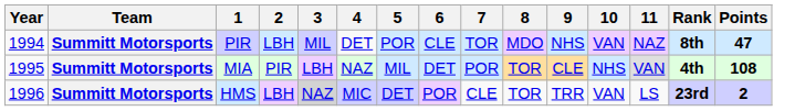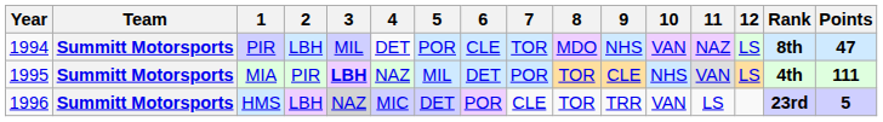 <table class="wikitable" style="text-align:center; font-size:95%">
 <tr>
 <th>Year</th>
 <th>Team</th>
 <th>1</th>
 <th>2</th>
 <th>3</th>
 <th>4</th>
 <th>5</th>
 <th>6</th>
 <th>7</th>
 <th>8</th>
 <th>9</th>
 <th>10</th>
 <th>11</th>
+<th>12</th>
 <th>Rank</th>
 <th>Points</th>
 </tr>
 <tr>
 <td><a href='#'>1994</a></td>
 <th><a href='#'>Summitt Motorsports</a></th>
 <td style="background-color:#CFCFFF"><a href='#'>PIR</a><br></td>
 <td style="background-color:#CFEAFF"><a href='#'>LBH</a><br></td>
 <td style="background-color:#CFCFFF"><a href='#'>MIL</a><br></td>
 <td><a href='#'>DET</a></td>
 <td style="background-color:#CFEAFF"><a href='#'>POR</a><br></td>
 <td style="background-color:#CFEAFF"><a href='#'>CLE</a><br></td>
 <td style="background-color:#CFEAFF"><a href='#'>TOR</a><br></td>
 <td style="background-color:#EFCFFF"><a href='#'>MDO</a><br></td>
 <td style="background-color:#CFEAFF"><a href='#'>NHS</a><br></td>
 <td style="background-color:#EFCFFF"><a href='#'>VAN</a><br></td>
 <td style="background-color:#EFCFFF"><a href='#'>NAZ</a><br></td>
+<td style="background-color:#DFFFDF"><a href='#'>LS</a><br></td>
 <td style="background-color:#CFEAFF"><strong>8th</strong></td>
 <td style="background-color:#CFEAFF"><strong>47</strong></td>
 </tr>
 <tr>
 <td><a href='#'>1995</a></td>
 <th><a href='#'>Summitt Motorsports</a></th>
 <td style="background-color:#DFFFDF"><a href='#'>MIA</a><br></td>
 <td style="background-color:#DFFFDF"><a href='#'>PIR</a><br></td>
-<td style="background-color:#EFCFFF"><a href='#'>LBH</a><br></td>
+<td style="background-color:#EFCFFF"><strong><a href='#'>LBH</a><br></strong></td>
 <td style="background-color:#DFFFDF"><a href='#'>NAZ</a><br></td>
 <td style="background-color:#CFEAFF"><a href='#'>MIL</a><br></td>
 <td style="background-color:#CFEAFF"><a href='#'>DET</a><br></td>
 <td style="background-color:#CFEAFF"><a href='#'>POR</a><br></td>
 <td style="background-color:#FFDF9F"><a href='#'>TOR</a><br></td>
 <td style="background-color:#FFDF9F"><a href='#'>CLE</a><br></td>
 <td style="background-color:#CFEAFF"><a href='#'>NHS</a><br></td>
 <td style="background-color:#DFDFDF"><a href='#'>VAN</a><br></td>
+<td style="background-color:#FFDF9F"><a href='#'>LS</a><br></td>
 <td style="background-color:#DFFFDF"><strong>4th</strong></td>
-<td style="background-color:#DFFFDF"><strong>108</strong></td>
+<td style="background-color:#DFFFDF"><strong>111</strong></td>
 </tr>
 <tr>
 <td><a href='#'>1996</a></td>
 <th><a href='#'>Summitt Motorsports</a></th>
 <td style="background-color:#CFEAFF"><a href='#'>HMS</a><br></td>
 <td style="background-color:#EFCFFF"><a href='#'>LBH</a><br></td>
 <td style="background: lightgrey;"><a href='#'>NAZ</a></td>
 <td style="background-color:#CFCFFF"><a href='#'>MIC</a><br></td>
 <td style="background-color:#CFCFFF"><a href='#'>DET</a><br></td>
 <td style="background-color:#EFCFFF"><a href='#'>POR</a><br></td>
 <td><a href='#'>CLE</a></td>
 <td><a href='#'>TOR</a></td>
 <td><a href='#'>TRR</a></td>
 <td><a href='#'>VAN</a></td>
 <td><a href='#'>LS</a></td>
+<td></td>
 <td style="background-color:#CFCFFF"><strong>23rd</strong></td>
-<td style="background-color:#CFCFFF"><strong>2</strong></td>
+<td style="background-color:#CFCFFF"><strong>5</strong></td>
 </tr>
 </table>
